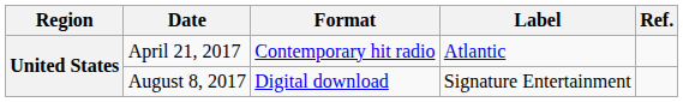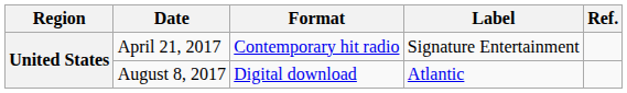 <table class="wikitable sortable plainrowheaders">
 <tr>
 <th scope="col">Region</th>
 <th scope="col">Date</th>
 <th scope="col">Format</th>
 <th scope="col">Label</th>
 <th scope="col">Ref.</th>
 </tr>
 <tr>
 <th scope="row" rowspan="2">United States</th>
 <td>April 21, 2017</td>
 <td><a href='#'>Contemporary hit radio</a></td>
-<td><a href='#'>Atlantic</a></td>
+<td>Signature Entertainment</td>
 <td></td>
 </tr>
 <tr>
 <td>August 8, 2017</td>
 <td><a href='#'>Digital download</a></td>
-<td>Signature Entertainment</td>
+<td><a href='#'>Atlantic</a></td>
 <td></td>
 </tr>
 <tr>
 </tr>
 </table>
